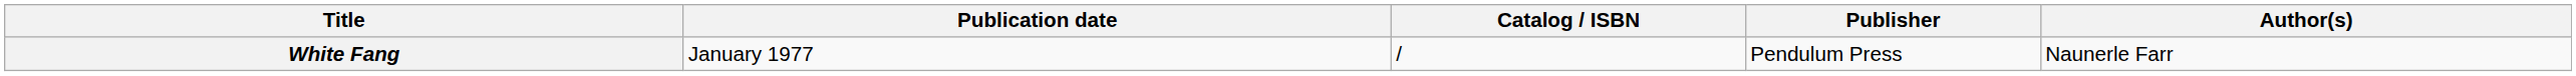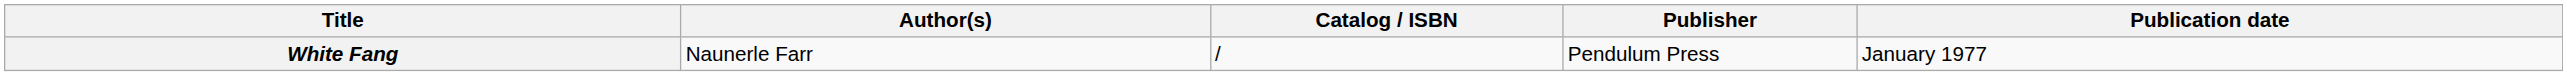 <table class="wikitable sortable" style="width:100%;">
 <tr>
 <th scope="col" style="width:23%;">Title</th>
-<th scope="col" style="width:24%;">Publication date</th>
+<th scope="col" style="width:18%;">Author(s)</th>
 <th scope="col" style="width:12%;">Catalog / ISBN</th>
 <th scope="col" style="width:10%;">Publisher</th>
-<th scope="col" style="width:18%;">Author(s)</th>
+<th scope="col" style="width:24%;">Publication date</th>
 </tr>
 <tr>
 <th><em>White Fang</em></th>
-<td>January 1977</td>
+<td>Naunerle Farr</td>
 <td> / </td>
 <td>Pendulum Press</td>
-<td>Naunerle Farr</td>
+<td>January 1977</td>
 </tr>
 </table>
